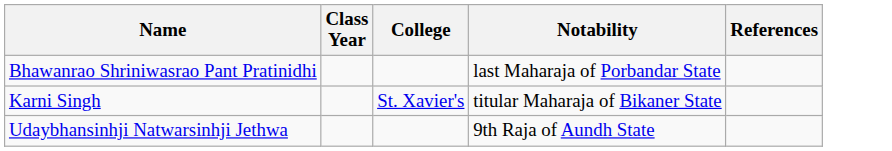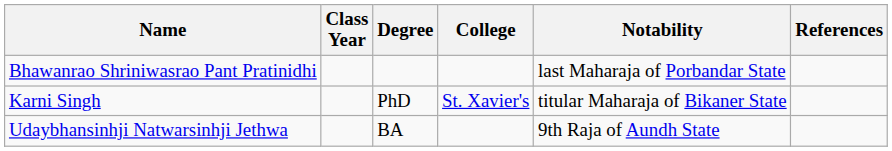 <table class="wikitable sortable">
 <tr>
 <th>Name</th>
 <th>Class<br>Year</th>
+<th>Degree</th>
 <th>College</th>
 <th class="unsortable">Notability</th>
 <th class="unsortable">References</th>
 </tr>
 <tr>
 <td><a href='#'>Bhawanrao Shriniwasrao Pant Pratinidhi</a></td>
 <td></td>
 <td></td>
+<td></td>
 <td>last Maharaja of <a href='#'>Porbandar State</a></td>
 <td></td>
 </tr>
 <tr>
 <td><a href='#'>Karni Singh</a></td>
 <td></td>
+<td>PhD</td>
 <td><a href='#'>St. Xavier's</a></td>
 <td>titular Maharaja of <a href='#'>Bikaner State</a></td>
 <td></td>
 </tr>
 <tr>
 <td><a href='#'>Udaybhansinhji Natwarsinhji Jethwa</a></td>
 <td></td>
+<td>BA</td>
 <td></td>
 <td>9th Raja of <a href='#'>Aundh State</a></td>
 <td></td>
 </tr>
 </table>
